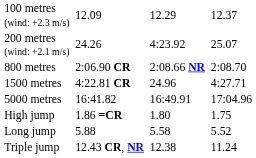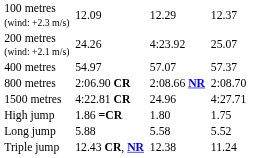 <table>
 <tr>
 <td>100 metres<br><small>(wind: +2.3 m/s)</small></td>
 <td></td>
 <td>12.09</td>
 <td></td>
 <td>12.29</td>
 <td></td>
 <td>12.37</td>
 </tr>
 <tr>
 <td>200 metres<br><small>(wind: +2.1 m/s)</small></td>
 <td></td>
 <td>24.26</td>
 <td></td>
 <td>4:23.92</td>
 <td></td>
 <td>25.07</td>
 </tr>
 <tr>
+<td>400 metres</td>
+<td></td>
+<td>54.97</td>
+<td></td>
+<td>57.07</td>
+<td></td>
+<td>57.37</td>
+</tr>
+<tr>
 <td>800 metres</td>
 <td></td>
 <td>2:06.90 <strong>CR</strong></td>
 <td></td>
 <td>2:08.66 <strong><a href='#'>NR</a></strong></td>
 <td></td>
 <td>2:08.70</td>
 </tr>
 <tr>
 <td>1500 metres</td>
 <td></td>
 <td>4:22.81 <strong>CR</strong></td>
 <td></td>
 <td>24.96</td>
 <td></td>
 <td>4:27.71</td>
-</tr>
-<tr>
-<td>5000 metres</td>
-<td></td>
-<td>16:41.82</td>
-<td></td>
-<td>16:49.91</td>
-<td></td>
-<td>17:04.96</td>
 </tr>
 <tr>
 <td>High jump</td>
 <td></td>
 <td>1.86 <strong>=CR</strong></td>
 <td></td>
 <td>1.80</td>
 <td></td>
 <td>1.75</td>
 </tr>
 <tr>
 <td>Long jump</td>
 <td></td>
 <td>5.88</td>
 <td></td>
 <td>5.58</td>
 <td></td>
 <td>5.52</td>
 </tr>
 <tr>
 <td>Triple jump</td>
 <td></td>
 <td>12.43 <strong>CR</strong>, <strong><a href='#'>NR</a></strong></td>
 <td></td>
 <td>12.38</td>
 <td></td>
 <td>11.24</td>
 </tr>
 </table>
